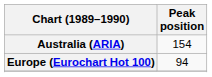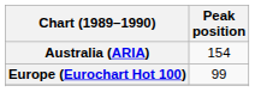 <table class="wikitable sortable plainrowheaders" style="text-align:center">
 <tr>
 <th>Chart (1989–1990)</th>
 <th>Peak<br>position</th>
 </tr>
 <tr>
 <th scope="row">Australia (<a href='#'>ARIA</a>)</th>
 <td>154</td>
 </tr>
 <tr>
 <th scope="row">Europe (<a href='#'>Eurochart Hot 100</a>)</th>
-<td>94</td>
+<td>99</td>
 </tr>
 <tr>
 </tr>
 <tr>
 </tr>
 </table>
